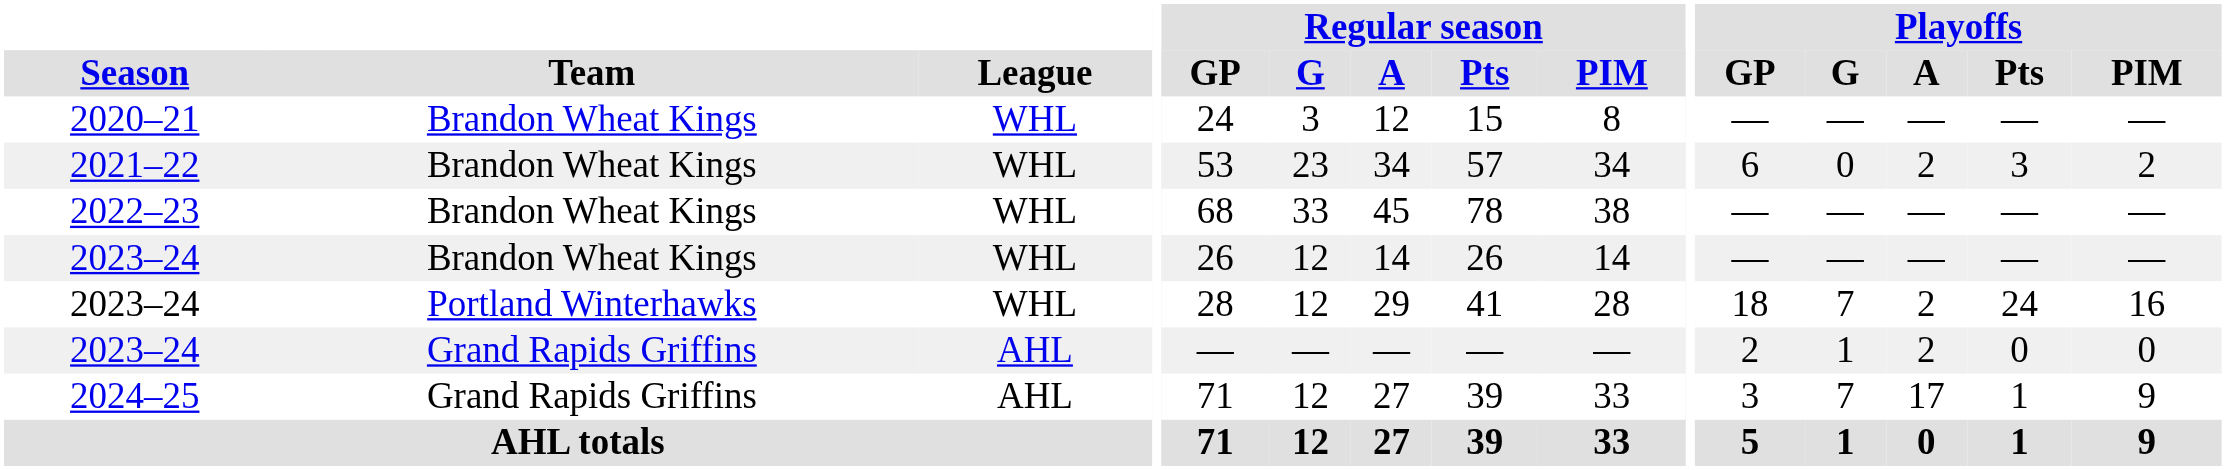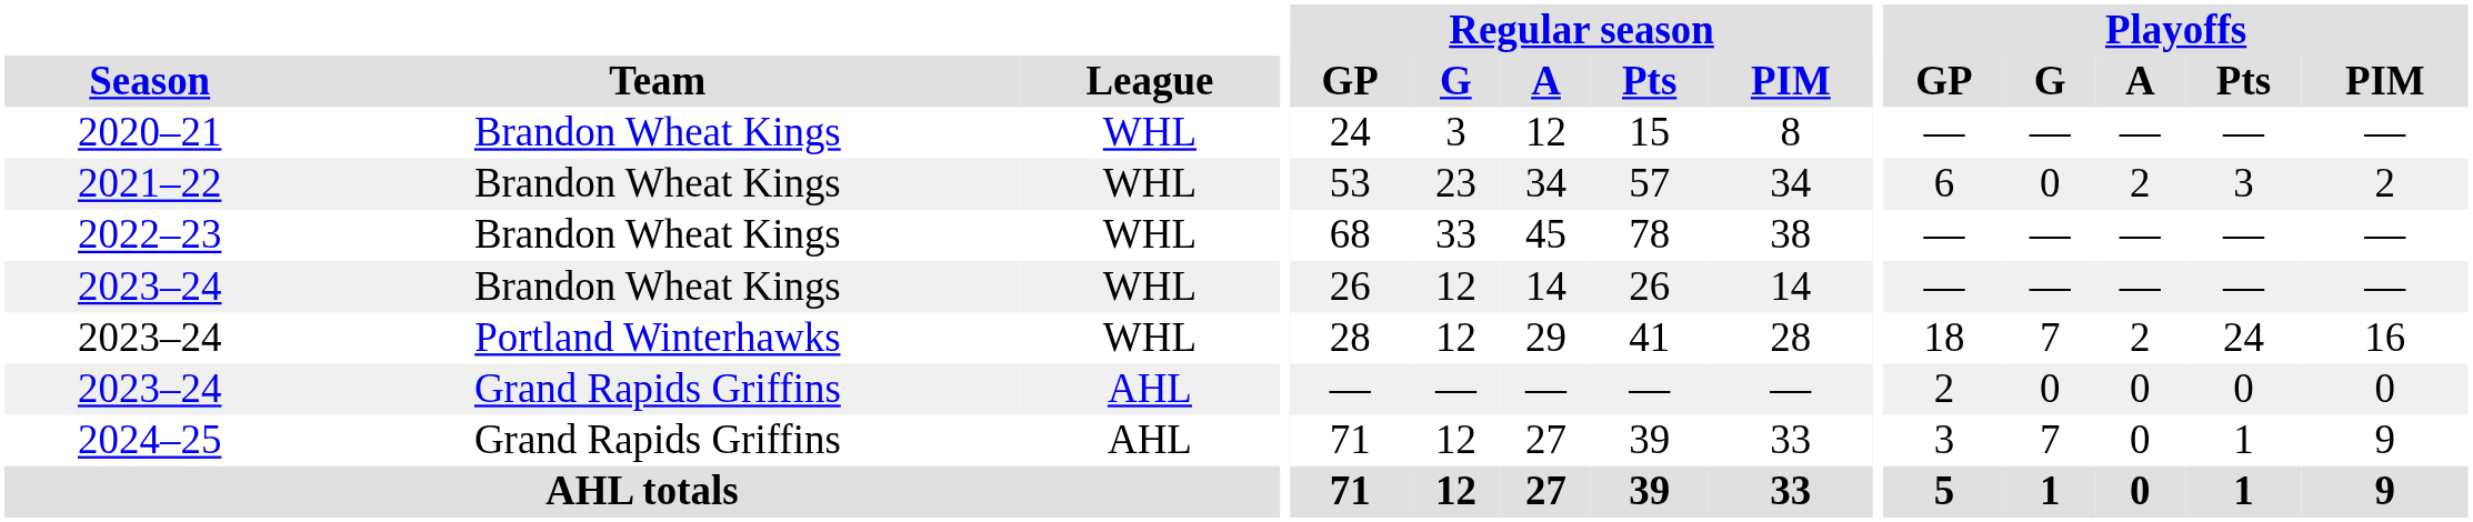 <table border="0" cellpadding="1" cellspacing="0" style="text-align:center; width:60em">
 <tr bgcolor="#e0e0e0">
 <th colspan="3" bgcolor="#ffffff"></th>
 <th rowspan="100" bgcolor="#ffffff"></th>
 <th colspan="5"><a href='#'>Regular season</a></th>
 <th rowspan="100" bgcolor="#ffffff"></th>
 <th colspan="5"><a href='#'>Playoffs</a></th>
 </tr>
 <tr bgcolor="#e0e0e0">
 <th><a href='#'>Season</a></th>
 <th>Team</th>
 <th>League</th>
 <th>GP</th>
 <th><a href='#'>G</a></th>
 <th><a href='#'>A</a></th>
 <th><a href='#'>Pts</a></th>
 <th><a href='#'>PIM</a></th>
 <th>GP</th>
 <th>G</th>
 <th>A</th>
 <th>Pts</th>
 <th>PIM</th>
 </tr>
 <tr>
 <td><a href='#'>2020–21</a></td>
 <td><a href='#'>Brandon Wheat Kings</a></td>
 <td><a href='#'>WHL</a></td>
 <td>24</td>
 <td>3</td>
 <td>12</td>
 <td>15</td>
 <td>8</td>
 <td>—</td>
 <td>—</td>
 <td>—</td>
 <td>—</td>
 <td>—</td>
 </tr>
 <tr bgcolor="#f0f0f0">
 <td><a href='#'>2021–22</a></td>
 <td>Brandon Wheat Kings</td>
 <td>WHL</td>
 <td>53</td>
 <td>23</td>
 <td>34</td>
 <td>57</td>
 <td>34</td>
 <td>6</td>
 <td>0</td>
 <td>2</td>
 <td>3</td>
 <td>2</td>
 </tr>
 <tr>
 <td><a href='#'>2022–23</a></td>
 <td>Brandon Wheat Kings</td>
 <td>WHL</td>
 <td>68</td>
 <td>33</td>
 <td>45</td>
 <td>78</td>
 <td>38</td>
 <td>—</td>
 <td>—</td>
 <td>—</td>
 <td>—</td>
 <td>—</td>
 </tr>
 <tr bgcolor="#f0f0f0">
 <td><a href='#'>2023–24</a></td>
 <td>Brandon Wheat Kings</td>
 <td>WHL</td>
 <td>26</td>
 <td>12</td>
 <td>14</td>
 <td>26</td>
 <td>14</td>
 <td>—</td>
 <td>—</td>
 <td>—</td>
 <td>—</td>
 <td>—</td>
 </tr>
 <tr>
 <td>2023–24</td>
 <td><a href='#'>Portland Winterhawks</a></td>
 <td>WHL</td>
 <td>28</td>
 <td>12</td>
 <td>29</td>
 <td>41</td>
 <td>28</td>
 <td>18</td>
 <td>7</td>
 <td>2</td>
 <td>24</td>
 <td>16</td>
 </tr>
 <tr bgcolor="#f0f0f0">
 <td><a href='#'>2023–24</a></td>
 <td><a href='#'>Grand Rapids Griffins</a></td>
 <td><a href='#'>AHL</a></td>
 <td>—</td>
 <td>—</td>
 <td>—</td>
 <td>—</td>
 <td>—</td>
 <td>2</td>
-<td>1</td>
-<td>2</td>
+<td>0</td>
+<td>0</td>
 <td>0</td>
 <td>0</td>
 </tr>
 <tr>
 <td><a href='#'>2024–25</a></td>
 <td>Grand Rapids Griffins</td>
 <td>AHL</td>
 <td>71</td>
 <td>12</td>
 <td>27</td>
 <td>39</td>
 <td>33</td>
 <td>3</td>
 <td>7</td>
-<td>17</td>
+<td>0</td>
 <td>1</td>
 <td>9</td>
 </tr>
 <tr bgcolor="#e0e0e0">
 <th colspan="3">AHL totals</th>
 <th>71</th>
 <th>12</th>
 <th>27</th>
 <th>39</th>
 <th>33</th>
 <th>5</th>
 <th>1</th>
 <th>0</th>
 <th>1</th>
 <th>9</th>
 </tr>
 </table>
